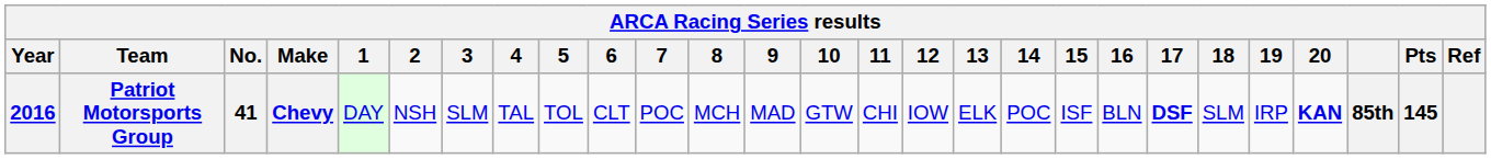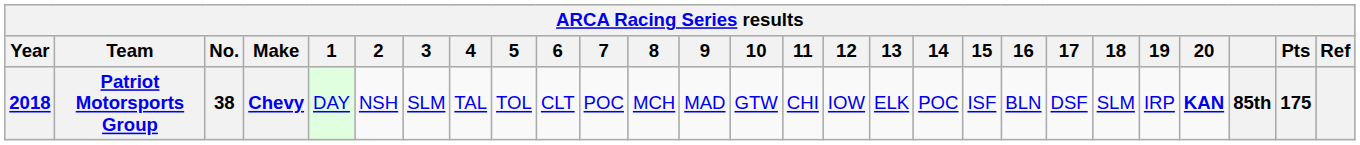 <table class="wikitable" style="text-align:center; font-size:75%">
 <tr>
 <th colspan=27><a href='#'>ARCA Racing Series</a> results</th>
 </tr>
 <tr>
 <th>Year</th>
 <th>Team</th>
 <th>No.</th>
 <th>Make</th>
 <th>1</th>
 <th>2</th>
 <th>3</th>
 <th>4</th>
 <th>5</th>
 <th>6</th>
 <th>7</th>
 <th>8</th>
 <th>9</th>
 <th>10</th>
 <th>11</th>
 <th>12</th>
 <th>13</th>
 <th>14</th>
 <th>15</th>
 <th>16</th>
 <th>17</th>
 <th>18</th>
 <th>19</th>
 <th>20</th>
 <th></th>
 <th>Pts</th>
 <th>Ref</th>
 </tr>
 <tr>
-<th><a href='#'>2016</a></th>
+<th><a href='#'>2018</a></th>
 <th><a href='#'>Patriot Motorsports Group</a></th>
-<th>41</th>
+<th>38</th>
 <th><a href='#'>Chevy</a></th>
 <td style="background:#DFFFDF;"><a href='#'>DAY</a><br></td>
 <td><a href='#'>NSH</a></td>
 <td><a href='#'>SLM</a></td>
 <td><a href='#'>TAL</a></td>
 <td><a href='#'>TOL</a></td>
 <td><a href='#'>CLT</a></td>
 <td><a href='#'>POC</a></td>
 <td><a href='#'>MCH</a></td>
 <td><a href='#'>MAD</a></td>
 <td><a href='#'>GTW</a></td>
 <td><a href='#'>CHI</a></td>
 <td><a href='#'>IOW</a></td>
 <td><a href='#'>ELK</a></td>
 <td><a href='#'>POC</a></td>
 <td><a href='#'>ISF</a></td>
 <td><a href='#'>BLN</a></td>
-<td><strong><a href='#'>DSF</a></strong></td>
+<td><a href='#'>DSF</a></td>
 <td><a href='#'>SLM</a></td>
 <td><a href='#'>IRP</a></td>
 <td><strong><a href='#'>KAN</a></strong></td>
 <th>85th</th>
-<th>145</th>
+<th>175</th>
 <th></th>
 </tr>
 </table>
